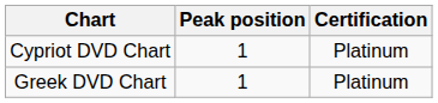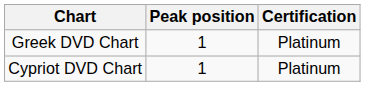 <table class="wikitable">
 <tr>
 <th align="left">Chart</th>
 <th align="left">Peak position</th>
 <th align="left">Certification</th>
 </tr>
 <tr style="text-align:center;">
+<td>Greek DVD Chart</td>
+<td>1</td>
+<td>Platinum</td>
+</tr>
+<tr style="text-align:center;">
 <td>Cypriot DVD Chart</td>
 <td>1</td>
 <td>Platinum</td>
 </tr>
-<tr style="text-align:center;">
-<td>Greek DVD Chart</td>
-<td>1</td>
-<td>Platinum</td>
-</tr>
 </table>
